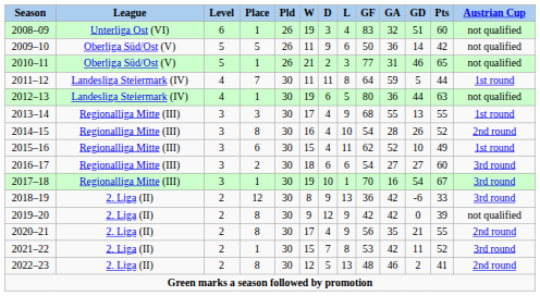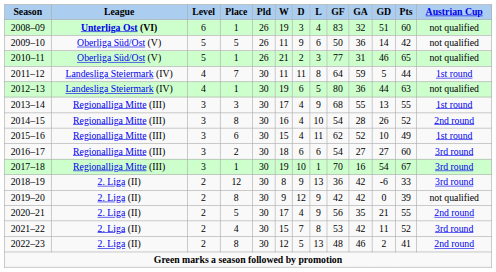 <table class="wikitable" width="800px">
 <tr>
 <th style="background:#ABCDEF;">Season</th>
 <th style="background:#ABCDEF;">League</th>
 <th style="background:#ABCDEF;">Level</th>
 <th style="background:#ABCDEF;">Place</th>
 <th style="background:#ABCDEF;">Pld</th>
 <th style="background:#ABCDEF;">W</th>
 <th style="background:#ABCDEF;">D</th>
 <th style="background:#ABCDEF;">L</th>
 <th style="background:#ABCDEF;">GF</th>
 <th style="background:#ABCDEF;">GA</th>
 <th style="background:#ABCDEF;">GD</th>
 <th style="background:#ABCDEF;">Pts</th>
 <th style="background:#ABCDEF;"><a href='#'>Austrian Cup</a></th>
 </tr>
 <tr align="center" style="background:#ccffcc;">
 <td>2008–09</td>
-<td><a href='#'>Unterliga Ost</a> (VI)</td>
+<td><strong><a href='#'>Unterliga Ost</a> (VI)</strong></td>
 <td>6</td>
 <td>1</td>
 <td>26</td>
 <td>19</td>
 <td>3</td>
 <td>4</td>
 <td>83</td>
 <td>32</td>
 <td>51</td>
 <td>60</td>
 <td>not qualified</td>
 </tr>
 <tr align="center">
 <td>2009–10</td>
 <td><a href='#'>Oberliga Süd/Ost</a> (V)</td>
 <td>5</td>
 <td>5</td>
 <td>26</td>
 <td>11</td>
 <td>9</td>
 <td>6</td>
 <td>50</td>
 <td>36</td>
 <td>14</td>
 <td>42</td>
 <td>not qualified</td>
 </tr>
 <tr align="center" style="background:#ccffcc;">
 <td>2010–11</td>
 <td><a href='#'>Oberliga Süd/Ost</a> (V)</td>
 <td>5</td>
 <td>1</td>
 <td>26</td>
 <td>21</td>
 <td>2</td>
 <td>3</td>
 <td>77</td>
 <td>31</td>
 <td>46</td>
 <td>65</td>
 <td>not qualified</td>
 </tr>
 <tr align="center">
 <td>2011–12</td>
 <td><a href='#'>Landesliga Steiermark</a> (IV)</td>
 <td>4</td>
 <td>7</td>
 <td>30</td>
 <td>11</td>
 <td>11</td>
 <td>8</td>
 <td>64</td>
 <td>59</td>
 <td>5</td>
 <td>44</td>
 <td><a href='#'>1st round</a></td>
 </tr>
 <tr align="center" style="background:#ccffcc;">
 <td>2012–13</td>
 <td><a href='#'>Landesliga Steiermark</a> (IV)</td>
 <td>4</td>
 <td>1</td>
 <td>30</td>
 <td>19</td>
 <td>6</td>
 <td>5</td>
 <td>80</td>
 <td>36</td>
 <td>44</td>
 <td>63</td>
 <td>not qualified</td>
 </tr>
 <tr align="center">
 <td>2013–14</td>
 <td><a href='#'>Regionalliga Mitte</a> (III)</td>
 <td>3</td>
 <td>3</td>
 <td>30</td>
 <td>17</td>
 <td>4</td>
 <td>9</td>
 <td>68</td>
 <td>55</td>
 <td>13</td>
 <td>55</td>
 <td><a href='#'>1st round</a></td>
 </tr>
 <tr align="center">
 <td>2014–15</td>
 <td><a href='#'>Regionalliga Mitte</a> (III)</td>
 <td>3</td>
 <td>8</td>
 <td>30</td>
 <td>16</td>
 <td>4</td>
 <td>10</td>
 <td>54</td>
 <td>28</td>
 <td>26</td>
 <td>52</td>
 <td><a href='#'>2nd round</a></td>
 </tr>
 <tr align="center">
 <td>2015–16</td>
 <td><a href='#'>Regionalliga Mitte</a> (III)</td>
 <td>3</td>
 <td>6</td>
 <td>30</td>
 <td>15</td>
 <td>4</td>
 <td>11</td>
 <td>62</td>
 <td>52</td>
 <td>10</td>
 <td>49</td>
 <td><a href='#'>1st round</a></td>
 </tr>
 <tr align="center">
 <td>2016–17</td>
 <td><a href='#'>Regionalliga Mitte</a> (III)</td>
 <td>3</td>
 <td>2</td>
 <td>30</td>
 <td>18</td>
 <td>6</td>
 <td>6</td>
 <td>54</td>
 <td>27</td>
 <td>27</td>
 <td>60</td>
 <td><a href='#'>3rd round</a></td>
 </tr>
 <tr align="center" style="background:#ccffcc;">
 <td>2017–18</td>
 <td><a href='#'>Regionalliga Mitte</a> (III)</td>
 <td>3</td>
 <td>1</td>
 <td>30</td>
 <td>19</td>
 <td>10</td>
 <td>1</td>
 <td>70</td>
 <td>16</td>
 <td>54</td>
 <td>67</td>
 <td><a href='#'>3rd round</a></td>
 </tr>
 <tr align="center">
 <td>2018–19</td>
 <td><a href='#'>2. Liga</a> (II)</td>
 <td>2</td>
 <td>12</td>
 <td>30</td>
 <td>8</td>
 <td>9</td>
 <td>13</td>
 <td>36</td>
 <td>42</td>
 <td>-6</td>
 <td>33</td>
 <td><a href='#'>3rd round</a></td>
 </tr>
 <tr align="center">
 <td>2019–20</td>
 <td><a href='#'>2. Liga</a> (II)</td>
 <td>2</td>
 <td>8</td>
 <td>30</td>
 <td>9</td>
 <td>12</td>
 <td>9</td>
 <td>42</td>
 <td>42</td>
 <td>0</td>
 <td>39</td>
 <td>not qualified</td>
 </tr>
 <tr align="center">
 <td>2020–21</td>
 <td><a href='#'>2. Liga</a> (II)</td>
 <td>2</td>
-<td>8</td>
+<td>5</td>
 <td>30</td>
 <td>17</td>
 <td>4</td>
 <td>9</td>
 <td>56</td>
 <td>35</td>
 <td>21</td>
 <td>55</td>
 <td><a href='#'>2nd round</a></td>
 </tr>
 <tr align="center">
 <td>2021–22</td>
 <td><a href='#'>2. Liga</a> (II)</td>
 <td>2</td>
-<td>1</td>
+<td>4</td>
 <td>30</td>
 <td>15</td>
 <td>7</td>
 <td>8</td>
 <td>53</td>
 <td>42</td>
 <td>11</td>
 <td>52</td>
 <td><a href='#'>3rd round</a></td>
 </tr>
 <tr align="center">
 <td>2022–23</td>
 <td><a href='#'>2. Liga</a> (II)</td>
 <td>2</td>
 <td>8</td>
 <td>30</td>
 <td>12</td>
 <td>5</td>
 <td>13</td>
 <td>48</td>
 <td>46</td>
 <td>2</td>
 <td>41</td>
 <td><a href='#'>2nd round</a></td>
 </tr>
 <tr align="center">
 <td colspan="13" align="center"><strong>Green marks a season followed by promotion</strong></td>
 </tr>
 </table>
